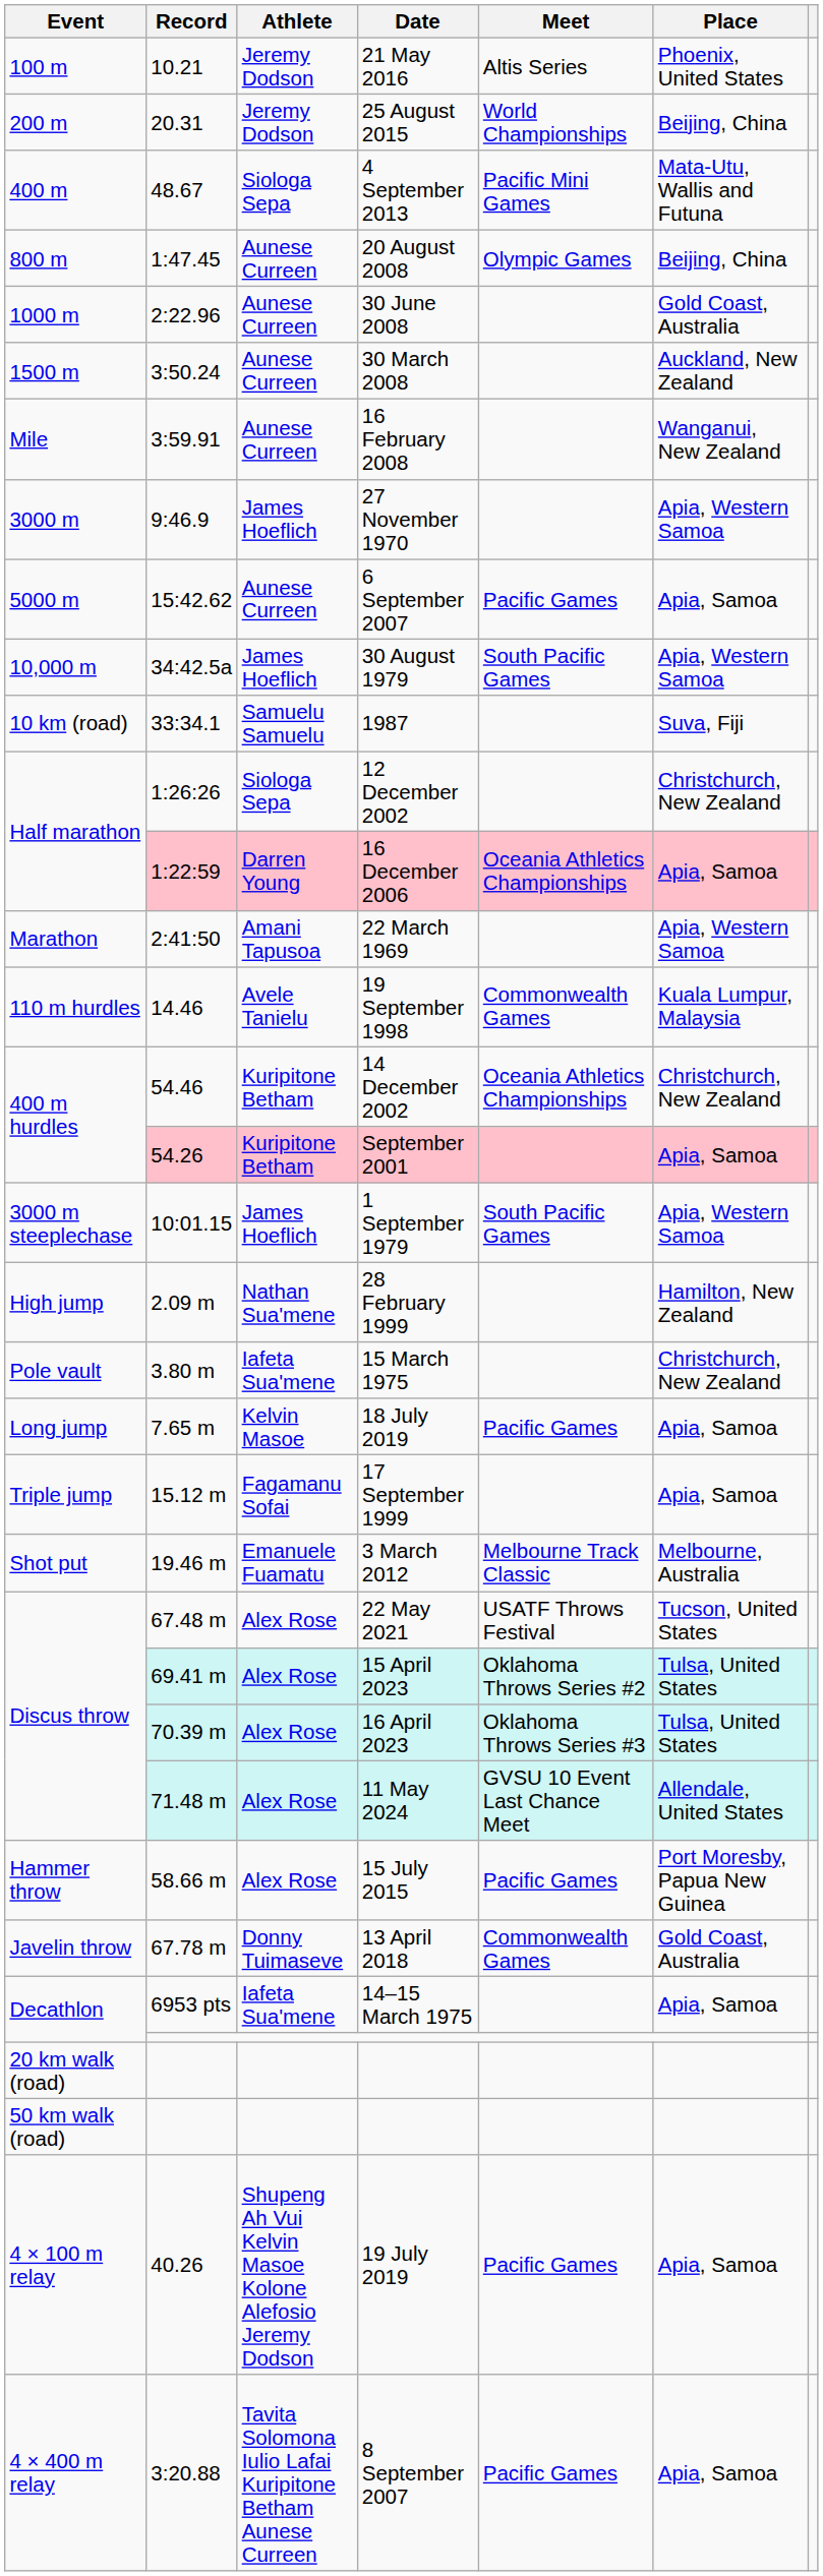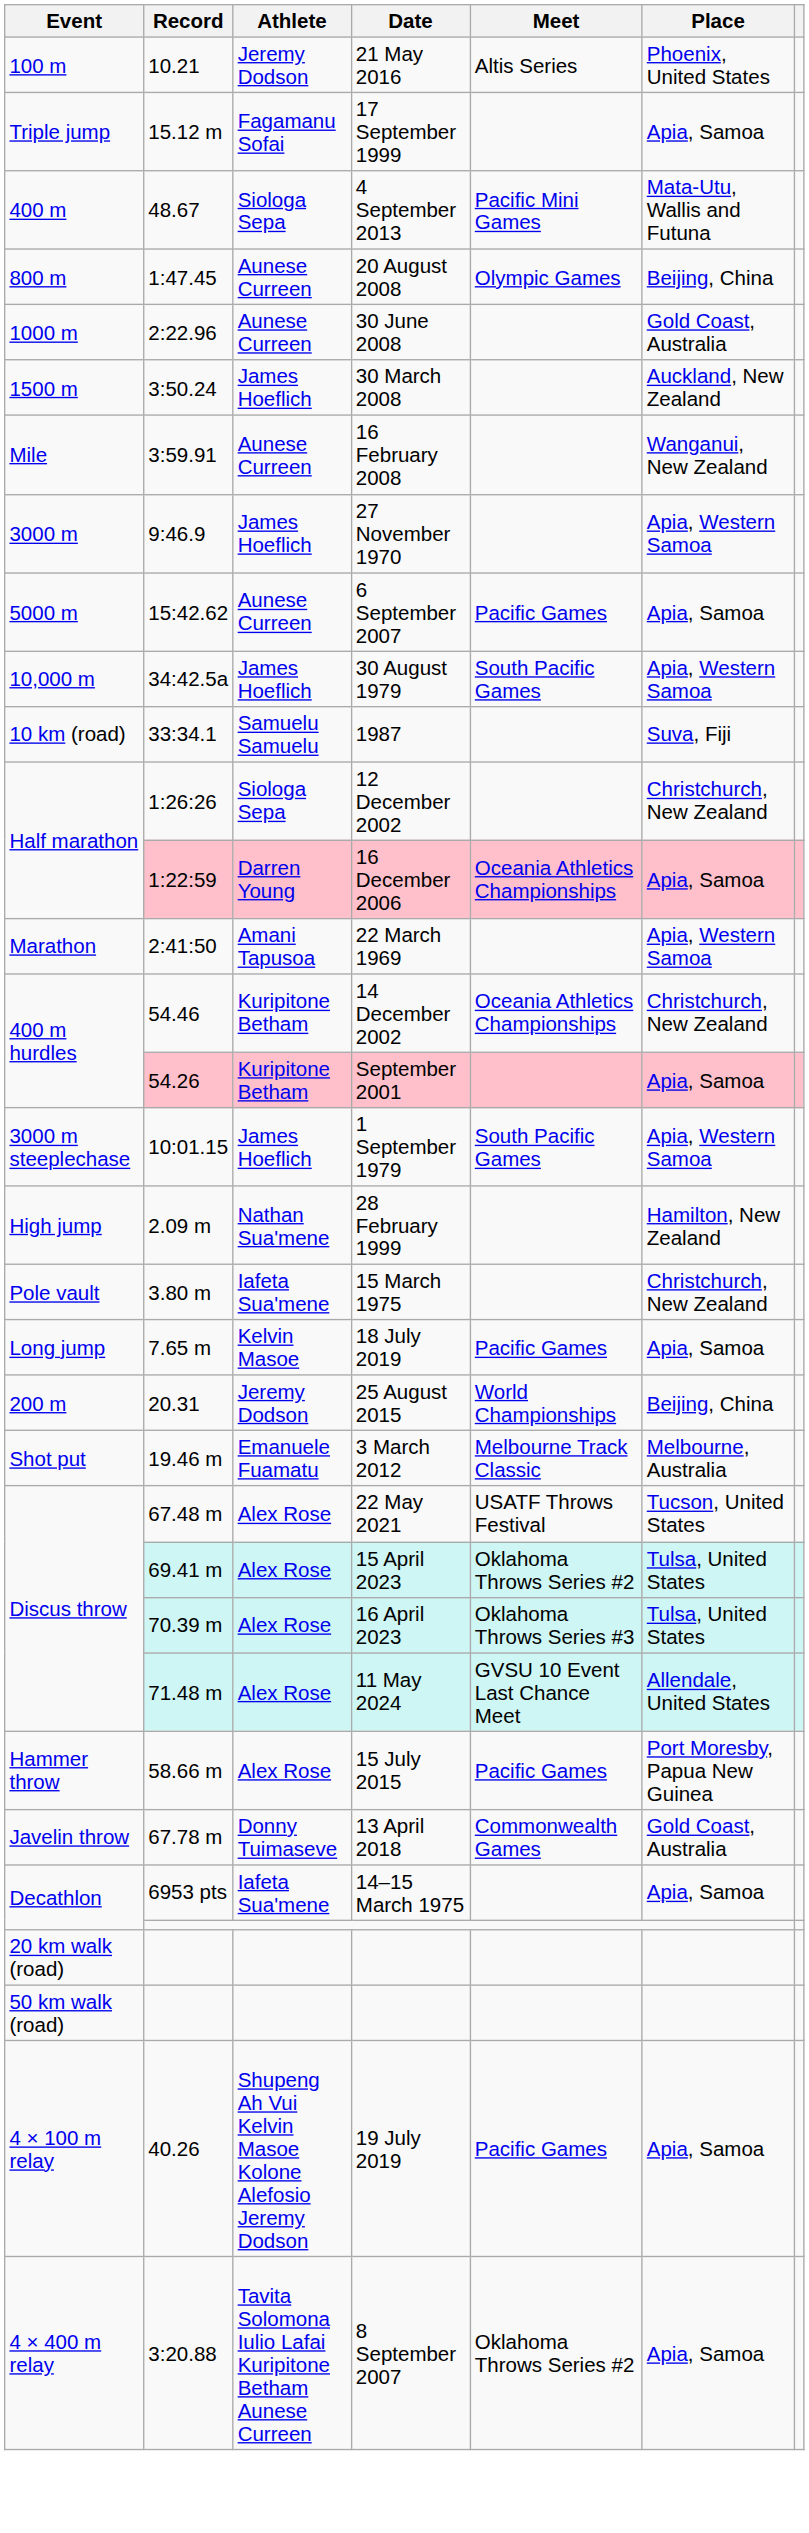 <table class="wikitable" style="font-size:95%; width: 95%;">
 <tr>
 <th>Event</th>
 <th>Record</th>
 <th>Athlete</th>
 <th>Date</th>
 <th>Meet</th>
 <th>Place</th>
 <th></th>
 </tr>
 <tr>
 <td><a href='#'>100 m</a></td>
 <td>10.21 </td>
 <td><a href='#'>Jeremy Dodson</a></td>
 <td>21 May 2016</td>
 <td>Altis Series</td>
 <td><a href='#'>Phoenix</a>, United States</td>
 <td></td>
 </tr>
 <tr>
-<td><a href='#'>200 m</a></td>
-<td>20.31 </td>
-<td><a href='#'>Jeremy Dodson</a></td>
-<td>25 August 2015</td>
-<td><a href='#'>World Championships</a></td>
-<td><a href='#'>Beijing</a>, China</td>
+<td><a href='#'>Triple jump</a></td>
+<td>15.12 m </td>
+<td><a href='#'>Fagamanu Sofai</a></td>
+<td>17 September 1999</td>
+<td></td>
+<td><a href='#'>Apia</a>, Samoa</td>
 <td></td>
 </tr>
 <tr>
 <td><a href='#'>400 m</a></td>
 <td>48.67</td>
 <td><a href='#'>Siologa Sepa</a></td>
 <td>4 September 2013</td>
 <td><a href='#'>Pacific Mini Games</a></td>
 <td><a href='#'>Mata-Utu</a>, Wallis and Futuna</td>
 <td></td>
 </tr>
 <tr>
 <td><a href='#'>800 m</a></td>
 <td>1:47.45</td>
 <td><a href='#'>Aunese Curreen</a></td>
 <td>20 August 2008</td>
 <td><a href='#'>Olympic Games</a></td>
 <td><a href='#'>Beijing</a>, China</td>
 <td></td>
 </tr>
 <tr>
 <td><a href='#'>1000 m</a></td>
 <td>2:22.96</td>
 <td><a href='#'>Aunese Curreen</a></td>
 <td>30 June 2008</td>
 <td></td>
 <td><a href='#'>Gold Coast</a>, Australia</td>
 <td></td>
 </tr>
 <tr>
 <td><a href='#'>1500 m</a></td>
 <td>3:50.24</td>
-<td><a href='#'>Aunese Curreen</a></td>
+<td><a href='#'>James Hoeflich</a></td>
 <td>30 March 2008</td>
 <td></td>
 <td><a href='#'>Auckland</a>, New Zealand</td>
 <td></td>
 </tr>
 <tr>
 <td><a href='#'>Mile</a></td>
 <td>3:59.91</td>
 <td><a href='#'>Aunese Curreen</a></td>
 <td>16 February 2008</td>
 <td></td>
 <td><a href='#'>Wanganui</a>, New Zealand</td>
 <td></td>
 </tr>
 <tr>
 <td><a href='#'>3000 m</a></td>
 <td>9:46.9 </td>
 <td><a href='#'>James Hoeflich</a></td>
 <td>27 November 1970</td>
 <td></td>
 <td><a href='#'>Apia</a>, <a href='#'>Western Samoa</a></td>
 <td></td>
 </tr>
 <tr>
 <td><a href='#'>5000 m</a></td>
 <td>15:42.62</td>
 <td><a href='#'>Aunese Curreen</a></td>
 <td>6 September 2007</td>
 <td><a href='#'>Pacific Games</a></td>
 <td><a href='#'>Apia</a>, Samoa</td>
 <td></td>
 </tr>
 <tr>
 <td><a href='#'>10,000 m</a></td>
 <td>34:42.5a</td>
 <td><a href='#'>James Hoeflich</a></td>
 <td>30 August 1979</td>
 <td><a href='#'>South Pacific Games</a></td>
 <td><a href='#'>Apia</a>, <a href='#'>Western Samoa</a></td>
 <td></td>
 </tr>
 <tr>
 <td><a href='#'>10 km</a> (road)</td>
 <td>33:34.1</td>
 <td><a href='#'>Samuelu Samuelu</a></td>
 <td>1987</td>
 <td></td>
 <td><a href='#'>Suva</a>, Fiji</td>
 <td></td>
 </tr>
 <tr>
 <td rowspan=2><a href='#'>Half marathon</a></td>
 <td>1:26:26</td>
 <td><a href='#'>Siologa Sepa</a></td>
 <td>12 December 2002</td>
 <td></td>
 <td><a href='#'>Christchurch</a>, New Zealand</td>
 <td></td>
 </tr>
 <tr style="background:pink">
 <td>1:22:59</td>
 <td><a href='#'>Darren Young</a></td>
 <td>16 December 2006</td>
 <td><a href='#'>Oceania Athletics Championships</a></td>
 <td><a href='#'>Apia</a>, Samoa</td>
 <td></td>
 </tr>
 <tr>
 <td><a href='#'>Marathon</a></td>
 <td>2:41:50</td>
 <td><a href='#'>Amani Tapusoa</a></td>
 <td>22 March 1969</td>
 <td></td>
 <td><a href='#'>Apia</a>, <a href='#'>Western Samoa</a></td>
 <td></td>
 </tr>
 <tr>
-<td><a href='#'>110 m hurdles</a></td>
-<td>14.46 </td>
-<td><a href='#'>Avele Tanielu</a></td>
-<td>19 September 1998</td>
-<td><a href='#'>Commonwealth Games</a></td>
-<td><a href='#'>Kuala Lumpur</a>, <a href='#'>Malaysia</a></td>
-<td></td>
-</tr>
-<tr>
 <td rowspan=2><a href='#'>400 m hurdles</a></td>
 <td>54.46</td>
 <td><a href='#'>Kuripitone Betham</a></td>
 <td>14 December 2002</td>
 <td><a href='#'>Oceania Athletics Championships</a></td>
 <td><a href='#'>Christchurch</a>, New Zealand</td>
 <td></td>
 </tr>
 <tr style="background:pink">
 <td>54.26</td>
 <td><a href='#'>Kuripitone Betham</a></td>
 <td>September 2001</td>
 <td></td>
 <td><a href='#'>Apia</a>, Samoa</td>
 <td></td>
 </tr>
 <tr>
 <td><a href='#'>3000 m steeplechase</a></td>
 <td>10:01.15</td>
 <td><a href='#'>James Hoeflich</a></td>
 <td>1 September 1979</td>
 <td><a href='#'>South Pacific Games</a></td>
 <td><a href='#'>Apia</a>, <a href='#'>Western Samoa</a></td>
 <td></td>
 </tr>
 <tr>
 <td><a href='#'>High jump</a></td>
 <td>2.09 m</td>
 <td><a href='#'>Nathan Sua'mene</a></td>
 <td>28 February 1999</td>
 <td></td>
 <td><a href='#'>Hamilton</a>, New Zealand</td>
 <td></td>
 </tr>
 <tr>
 <td><a href='#'>Pole vault</a></td>
 <td>3.80 m</td>
 <td><a href='#'>Iafeta Sua'mene</a></td>
 <td>15 March 1975</td>
 <td></td>
 <td><a href='#'>Christchurch</a>, New Zealand</td>
 <td></td>
 </tr>
 <tr>
 <td><a href='#'>Long jump</a></td>
 <td>7.65 m </td>
 <td><a href='#'>Kelvin Masoe</a></td>
 <td>18 July 2019</td>
 <td><a href='#'>Pacific Games</a></td>
 <td><a href='#'>Apia</a>, Samoa</td>
 <td></td>
 </tr>
 <tr>
-<td><a href='#'>Triple jump</a></td>
-<td>15.12 m </td>
-<td><a href='#'>Fagamanu Sofai</a></td>
-<td>17 September 1999</td>
-<td></td>
-<td><a href='#'>Apia</a>, Samoa</td>
+<td><a href='#'>200 m</a></td>
+<td>20.31 </td>
+<td><a href='#'>Jeremy Dodson</a></td>
+<td>25 August 2015</td>
+<td><a href='#'>World Championships</a></td>
+<td><a href='#'>Beijing</a>, China</td>
 <td></td>
 </tr>
 <tr>
 <td><a href='#'>Shot put</a></td>
 <td>19.46 m</td>
 <td><a href='#'>Emanuele Fuamatu</a></td>
 <td>3 March 2012</td>
 <td><a href='#'>Melbourne Track Classic</a></td>
 <td><a href='#'>Melbourne</a>, Australia</td>
 <td></td>
 </tr>
 <tr>
 <td rowspan=4><a href='#'>Discus throw</a></td>
 <td>67.48 m</td>
 <td><a href='#'>Alex Rose</a></td>
 <td>22 May 2021</td>
 <td>USATF Throws Festival</td>
 <td><a href='#'>Tucson</a>, United States</td>
 <td></td>
 </tr>
 <tr bgcolor="#CEF6F5">
 <td>69.41 m</td>
 <td><a href='#'>Alex Rose</a></td>
 <td>15 April 2023</td>
 <td>Oklahoma Throws Series #2</td>
 <td><a href='#'>Tulsa</a>, United States</td>
 <td></td>
 </tr>
 <tr bgcolor="#CEF6F5">
 <td>70.39 m</td>
 <td><a href='#'>Alex Rose</a></td>
 <td>16 April 2023</td>
 <td>Oklahoma Throws Series #3</td>
 <td><a href='#'>Tulsa</a>, United States</td>
 <td></td>
 </tr>
 <tr bgcolor=#CEF6F5>
 <td>71.48 m</td>
 <td><a href='#'>Alex Rose</a></td>
 <td>11 May 2024</td>
 <td>GVSU 10 Event Last Chance Meet</td>
 <td><a href='#'>Allendale</a>, United States</td>
 <td></td>
 </tr>
 <tr>
 <td><a href='#'>Hammer throw</a></td>
 <td>58.66 m</td>
 <td><a href='#'>Alex Rose</a></td>
 <td>15 July 2015</td>
 <td><a href='#'>Pacific Games</a></td>
 <td><a href='#'>Port Moresby</a>, Papua New Guinea</td>
 <td></td>
 </tr>
 <tr>
 <td><a href='#'>Javelin throw</a></td>
 <td>67.78 m</td>
 <td><a href='#'>Donny Tuimaseve</a></td>
 <td>13 April 2018</td>
 <td><a href='#'>Commonwealth Games</a></td>
 <td><a href='#'>Gold Coast</a>, Australia</td>
 <td></td>
 </tr>
 <tr>
 <td rowspan=2><a href='#'>Decathlon</a></td>
 <td>6953 pts</td>
 <td><a href='#'>Iafeta Sua'mene</a></td>
 <td>14–15 March 1975</td>
 <td></td>
 <td><a href='#'>Apia</a>, Samoa</td>
 <td></td>
 </tr>
 <tr>
 <td colspan=5></td>
 <td></td>
 </tr>
 <tr>
 <td><a href='#'>20 km walk</a> (road)</td>
 <td></td>
 <td></td>
 <td></td>
 <td></td>
 <td></td>
 <td></td>
 </tr>
 <tr>
 <td><a href='#'>50 km walk</a> (road)</td>
 <td></td>
 <td></td>
 <td></td>
 <td></td>
 <td></td>
 <td></td>
 </tr>
 <tr>
 <td><a href='#'>4 × 100 m relay</a></td>
 <td>40.26</td>
 <td><br><a href='#'>Shupeng Ah Vui</a><br><a href='#'>Kelvin Masoe</a><br><a href='#'>Kolone Alefosio</a><br><a href='#'>Jeremy Dodson</a></td>
 <td>19 July 2019</td>
 <td><a href='#'>Pacific Games</a></td>
 <td><a href='#'>Apia</a>, Samoa</td>
 <td></td>
 </tr>
 <tr>
 <td><a href='#'>4 × 400 m relay</a></td>
 <td>3:20.88</td>
 <td><br><a href='#'>Tavita Solomona</a><br><a href='#'>Iulio Lafai</a><br><a href='#'>Kuripitone Betham</a><br><a href='#'>Aunese Curreen</a></td>
 <td>8 September 2007</td>
-<td><a href='#'>Pacific Games</a></td>
+<td>Oklahoma Throws Series #2</td>
 <td><a href='#'>Apia</a>, Samoa</td>
 <td></td>
 </tr>
 </table>
